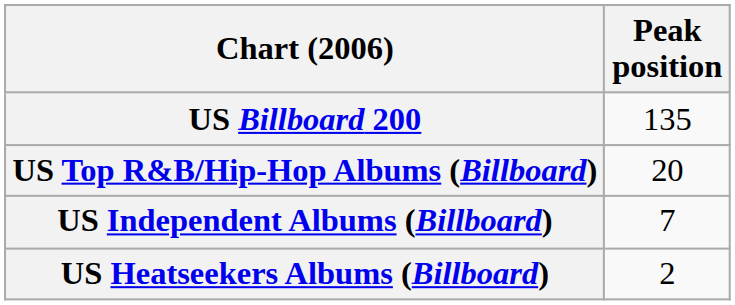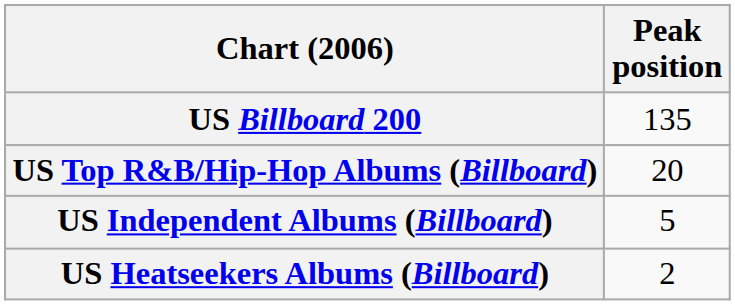 <table class="wikitable sortable plainrowheaders" style="text-align:center">
 <tr>
 <th scope="col">Chart (2006)</th>
 <th scope="col">Peak<br>position</th>
 </tr>
 <tr>
 <th scope="row">US <a href='#'><em>Billboard</em> 200</a></th>
 <td>135</td>
 </tr>
 <tr>
 <th scope="row">US <a href='#'>Top R&B/Hip-Hop Albums</a> (<em><a href='#'>Billboard</a></em>)</th>
 <td>20</td>
 </tr>
 <tr>
 <th scope="row">US <a href='#'>Independent Albums</a> (<em><a href='#'>Billboard</a></em>)</th>
-<td>7</td>
+<td>5</td>
 </tr>
 <tr>
 <th scope="row">US <a href='#'>Heatseekers Albums</a> (<em><a href='#'>Billboard</a></em>)</th>
 <td>2</td>
 </tr>
 </table>
